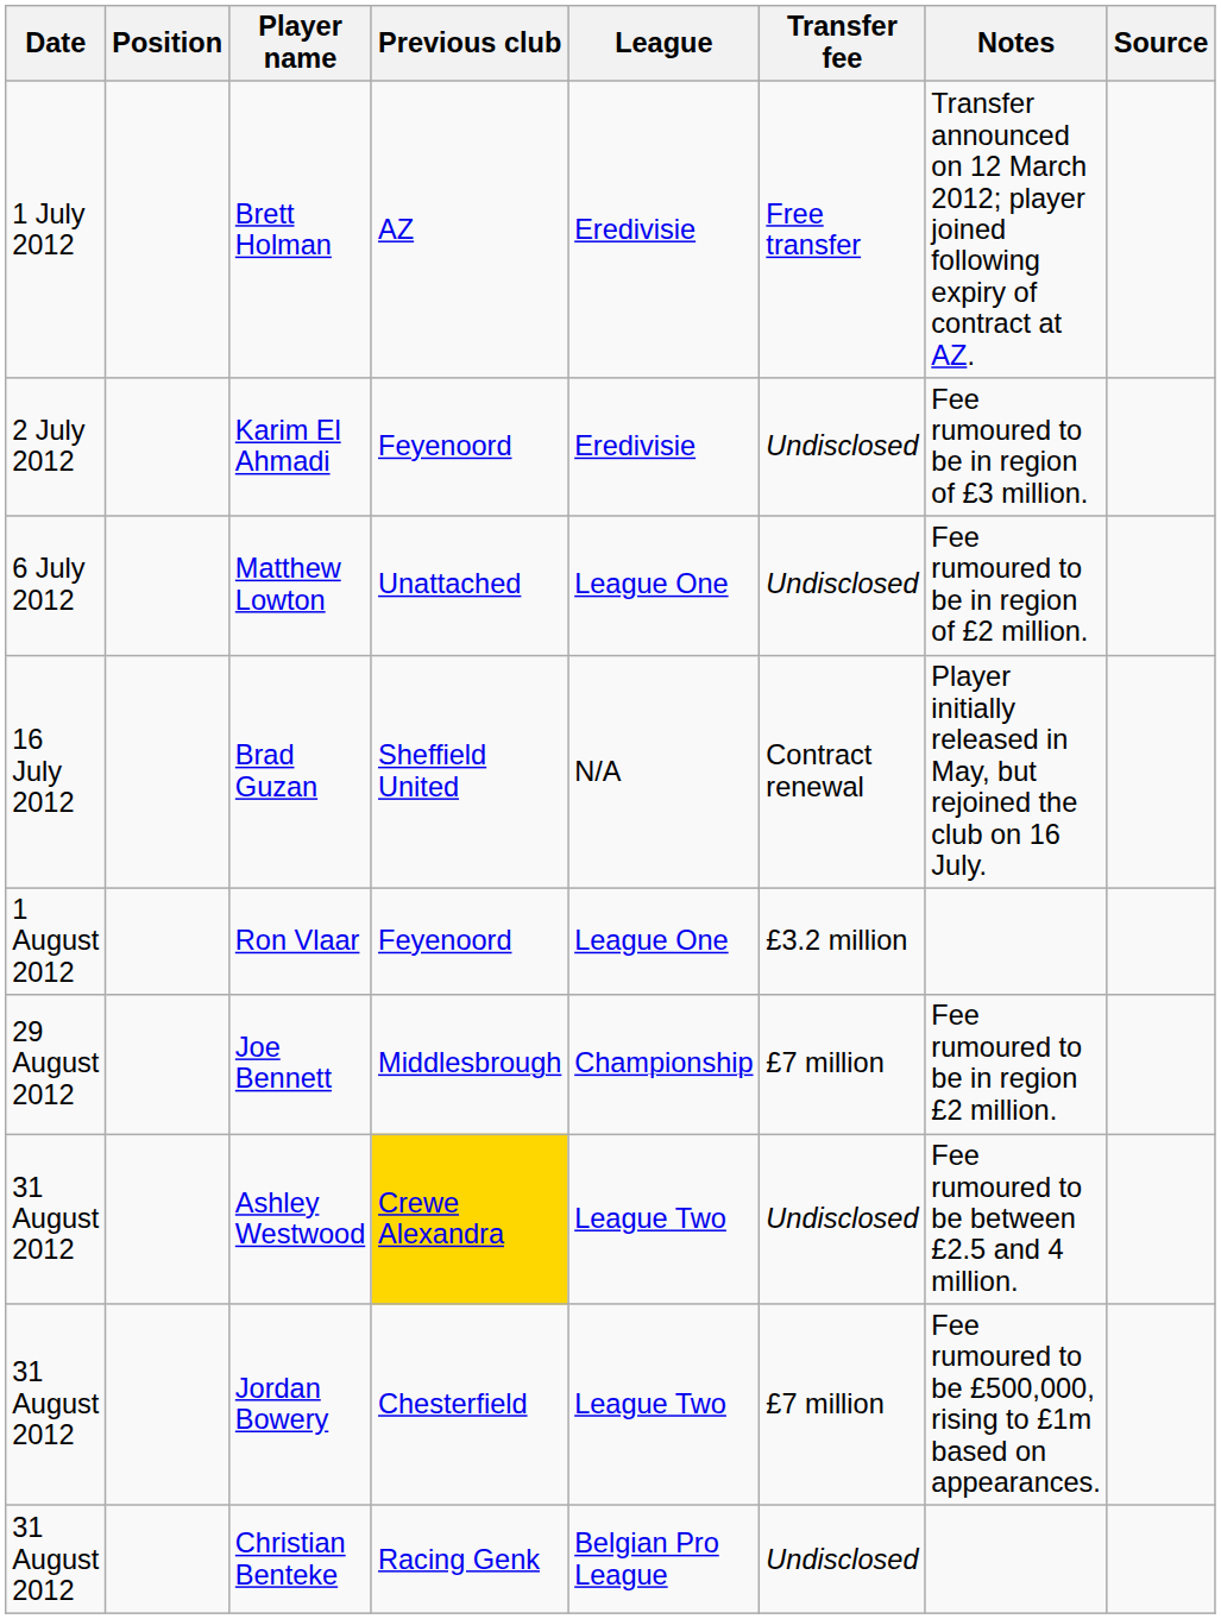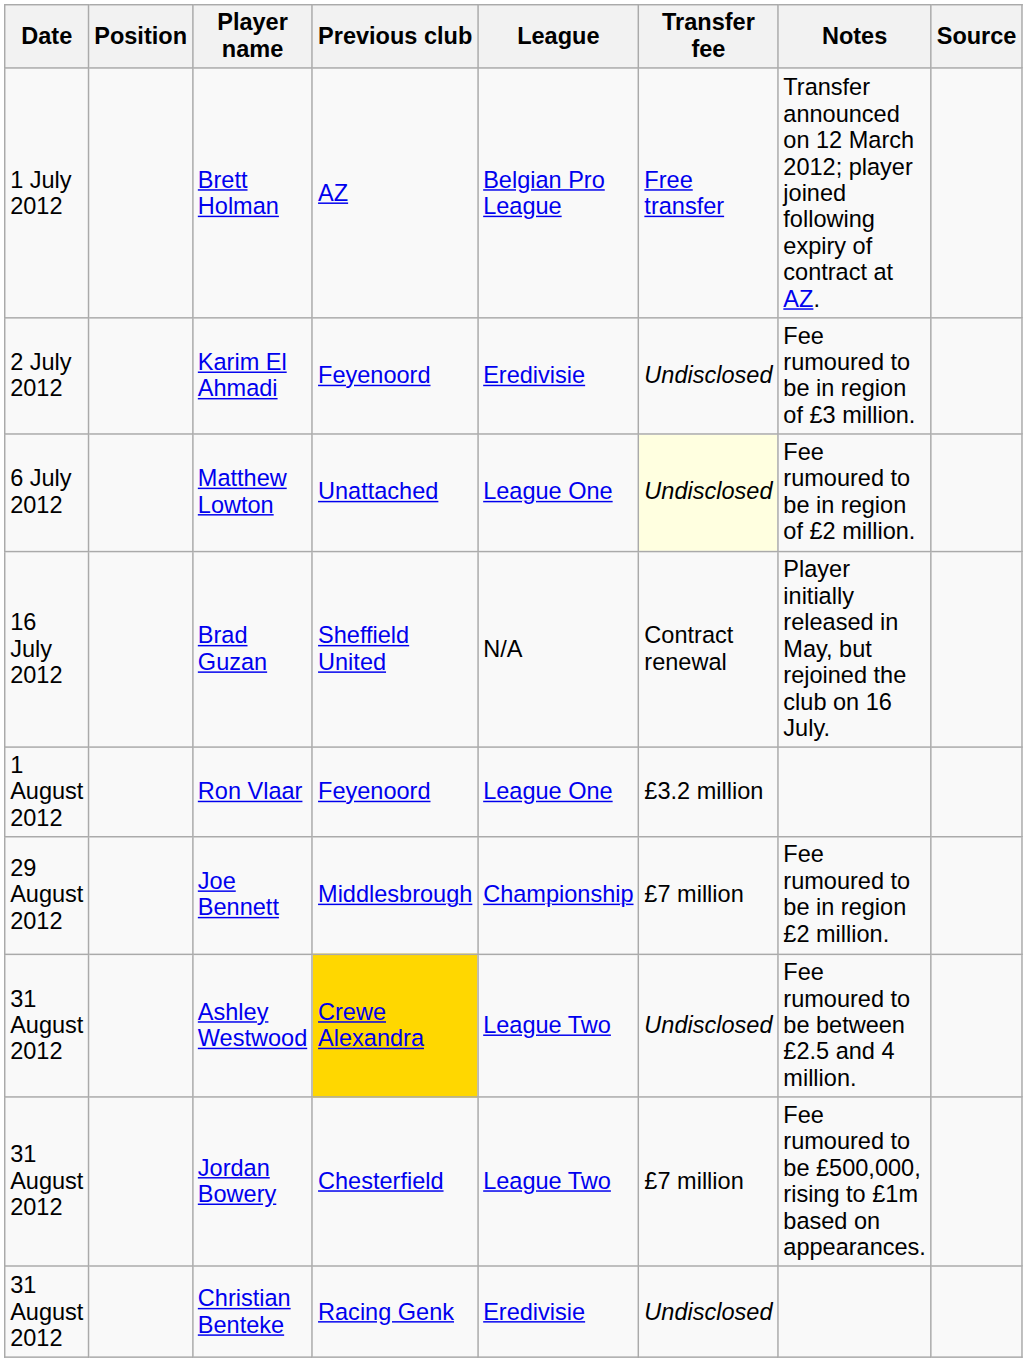 <table class="wikitable">
 <tr>
 <th width=120>Date</th>
 <th width=20>Position</th>
 <th width=180>Player name</th>
 <th width=170>Previous club</th>
 <th width=150>League</th>
 <th width=120>Transfer fee</th>
 <th width=280>Notes</th>
 <th width=10>Source</th>
 </tr>
 <tr>
 <td>1 July 2012</td>
 <td></td>
 <td> <a href='#'>Brett Holman</a></td>
 <td> <a href='#'>AZ</a></td>
-<td> <a href='#'>Eredivisie</a></td>
+<td> <a href='#'>Belgian Pro League</a></td>
 <td><a href='#'>Free transfer</a></td>
 <td>Transfer announced on 12 March 2012; player joined following expiry of contract at <a href='#'>AZ</a>.</td>
 <td></td>
 </tr>
 <tr>
 <td>2 July 2012</td>
 <td></td>
 <td> <a href='#'>Karim El Ahmadi</a></td>
 <td> <a href='#'>Feyenoord</a></td>
 <td> <a href='#'>Eredivisie</a></td>
 <td><em>Undisclosed</em></td>
 <td>Fee rumoured to be in region of £3 million.</td>
 <td></td>
 </tr>
 <tr>
 <td>6 July 2012</td>
 <td></td>
 <td> <a href='#'>Matthew Lowton</a></td>
 <td><a href='#'>Unattached</a></td>
 <td> <a href='#'>League One</a></td>
-<td><em>Undisclosed</em></td>
+<td style="background: lightyellow;"><em>Undisclosed</em></td>
 <td>Fee rumoured to be in region of £2 million.</td>
 <td></td>
 </tr>
 <tr>
 <td>16 July 2012</td>
 <td></td>
 <td> <a href='#'>Brad Guzan</a></td>
 <td> <a href='#'>Sheffield United</a></td>
 <td>N/A</td>
 <td>Contract renewal</td>
 <td>Player initially released in May, but rejoined the club on 16 July.</td>
 <td></td>
 </tr>
 <tr>
 <td>1 August 2012</td>
 <td></td>
 <td> <a href='#'>Ron Vlaar</a></td>
 <td> <a href='#'>Feyenoord</a></td>
 <td> <a href='#'>League One</a></td>
 <td>£3.2 million</td>
 <td></td>
 <td></td>
 </tr>
 <tr>
 <td>29 August 2012</td>
 <td></td>
 <td> <a href='#'>Joe Bennett</a></td>
 <td> <a href='#'>Middlesbrough</a></td>
 <td> <a href='#'>Championship</a></td>
 <td>£7 million</td>
 <td>Fee rumoured to be in region £2 million.</td>
 <td></td>
 </tr>
 <tr>
 <td>31 August 2012</td>
 <td></td>
 <td> <a href='#'>Ashley Westwood</a></td>
 <td style="background: gold;"> <a href='#'>Crewe Alexandra</a></td>
 <td> <a href='#'>League Two</a></td>
 <td><em>Undisclosed</em></td>
 <td>Fee rumoured to be between £2.5 and 4 million.</td>
 <td></td>
 </tr>
 <tr>
 <td>31 August 2012</td>
 <td></td>
 <td> <a href='#'>Jordan Bowery</a></td>
 <td> <a href='#'>Chesterfield</a></td>
 <td> <a href='#'>League Two</a></td>
 <td>£7 million</td>
 <td>Fee rumoured to be £500,000, rising to £1m based on appearances.</td>
 <td></td>
 </tr>
 <tr>
 <td>31 August 2012</td>
 <td></td>
 <td> <a href='#'>Christian Benteke</a></td>
 <td> <a href='#'>Racing Genk</a></td>
-<td> <a href='#'>Belgian Pro League</a></td>
+<td> <a href='#'>Eredivisie</a></td>
 <td><em>Undisclosed</em></td>
 <td></td>
 <td></td>
 </tr>
 </table>
